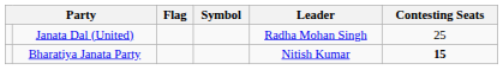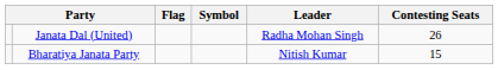 <table class="wikitable " width="50%" style="text-align:center">
 <tr>
 <th colspan="2">Party</th>
 <th>Flag</th>
 <th>Symbol</th>
 <th>Leader</th>
 <th>Contesting Seats</th>
 </tr>
 <tr>
 <td></td>
 <td><a href='#'>Janata Dal (United)</a></td>
 <td></td>
 <td></td>
 <td><a href='#'>Radha Mohan Singh</a></td>
-<td>25</td>
+<td>26</td>
 </tr>
 <tr>
 <td></td>
 <td><a href='#'>Bharatiya Janata Party</a></td>
 <td></td>
 <td></td>
 <td><a href='#'>Nitish Kumar</a></td>
-<td><strong>15</strong></td>
+<td>15</td>
 </tr>
 </table>
